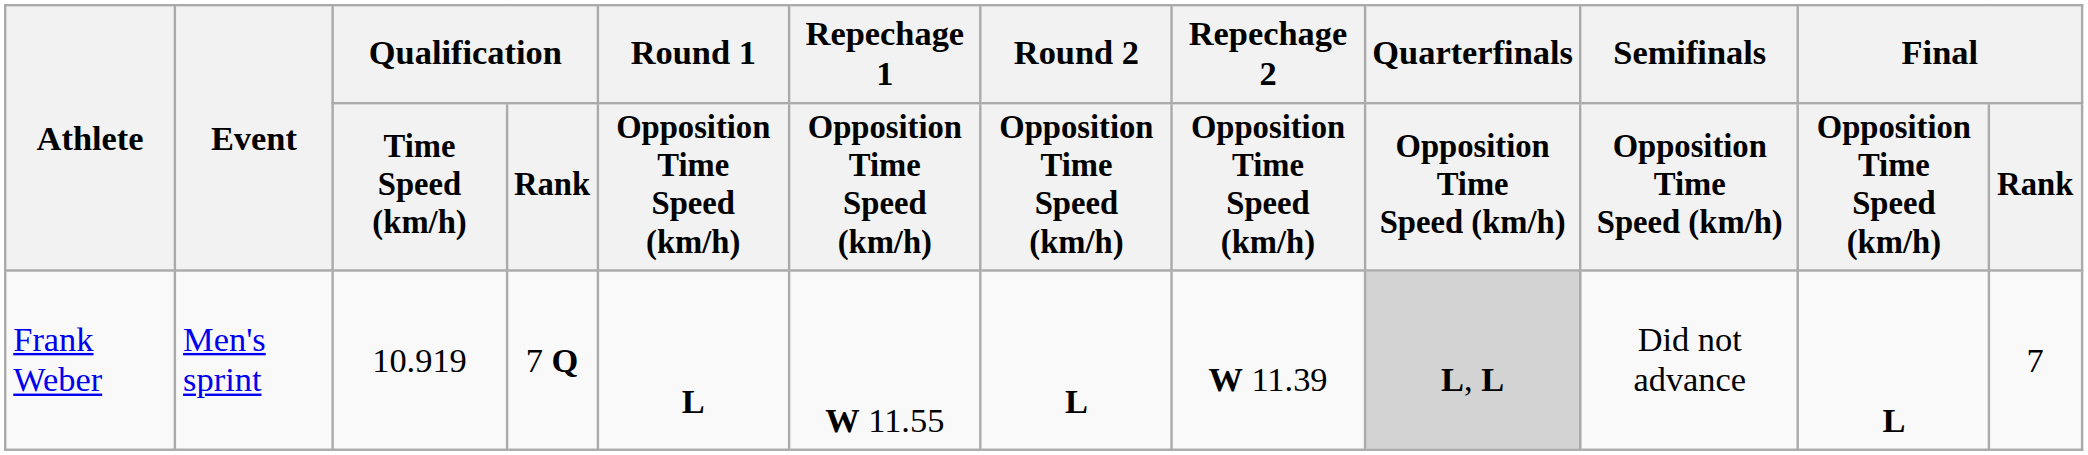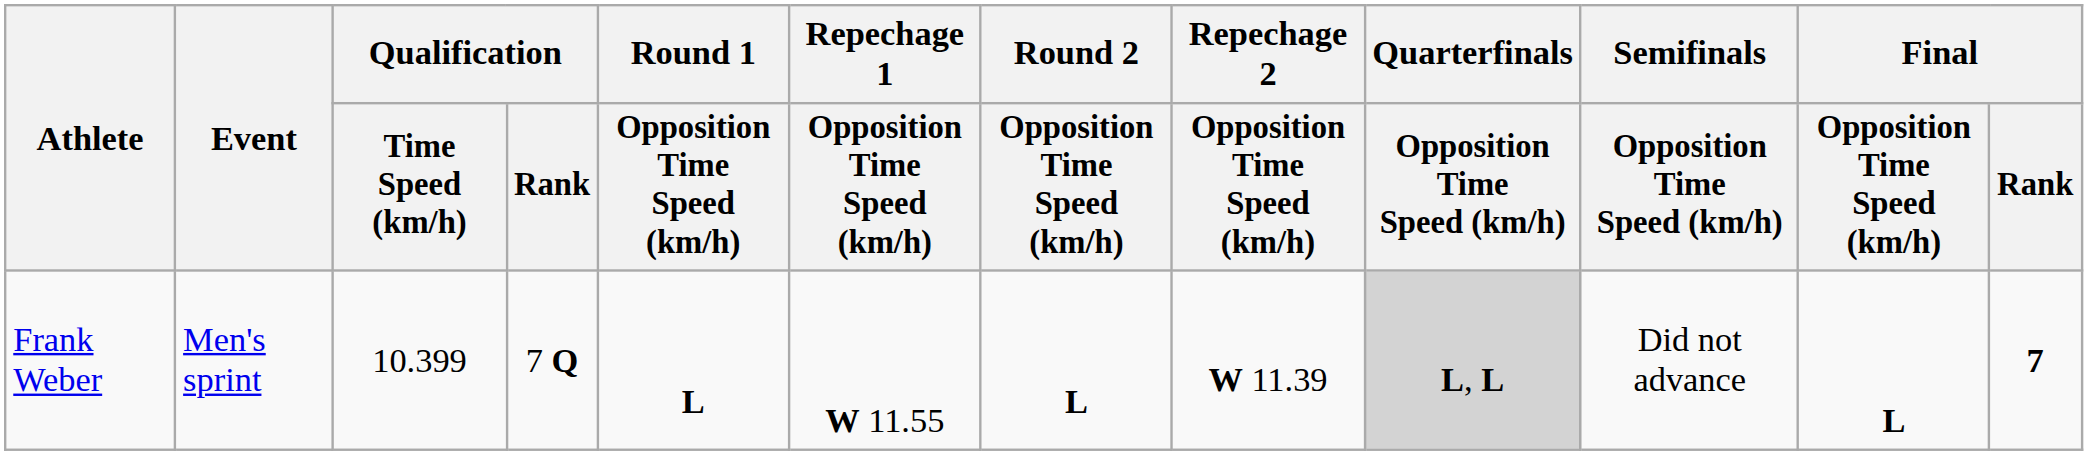 <table class="wikitable" style="font-size:90%">
 <tr>
 <th rowspan=2>Athlete</th>
 <th rowspan=2>Event</th>
 <th colspan=2>Qualification</th>
 <th>Round 1</th>
 <th>Repechage 1</th>
 <th>Round 2</th>
 <th>Repechage 2</th>
 <th>Quarterfinals</th>
 <th>Semifinals</th>
 <th colspan=2>Final</th>
 </tr>
 <tr style="font-size:95%">
 <th>Time<br>Speed (km/h)</th>
 <th>Rank</th>
 <th>Opposition<br>Time<br>Speed (km/h)</th>
 <th>Opposition<br>Time<br>Speed (km/h)</th>
 <th>Opposition<br>Time<br>Speed (km/h)</th>
 <th>Opposition<br>Time<br>Speed (km/h)</th>
 <th>Opposition<br>Time<br>Speed (km/h)</th>
 <th>Opposition<br>Time<br>Speed (km/h)</th>
 <th>Opposition<br>Time<br>Speed (km/h)</th>
 <th>Rank</th>
 </tr>
 <tr align=center>
 <td align=left><a href='#'>Frank Weber</a></td>
 <td align=left><a href='#'>Men's sprint</a></td>
-<td>10.919</td>
+<td>10.399</td>
 <td>7 <strong>Q</strong></td>
 <td><br><br><strong>L</strong></td>
 <td><br><br><br><strong>W</strong> 11.55</td>
 <td><br><br><strong>L</strong></td>
 <td><br><strong>W</strong> 11.39</td>
 <td style="background: lightgrey;"><br><strong>L</strong>, <strong>L</strong></td>
 <td>Did not advance</td>
 <td><br><br><br><strong>L</strong></td>
-<td>7</td>
+<td><strong>7</strong></td>
 </tr>
 </table>
